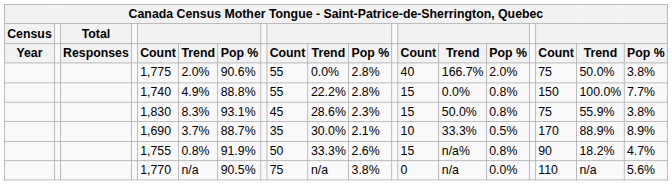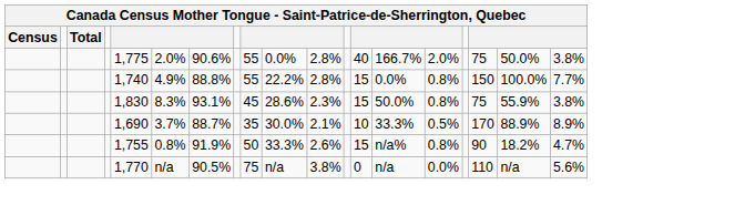 <table class="wikitable">
 <tr>
 <th colspan="19">Canada Census Mother Tongue - Saint-Patrice-de-Sherrington, Quebec</th>
 </tr>
 <tr>
 <th>Census</th>
 <td></td>
 <th>Total</th>
 <td colspan="1"></td>
 <th colspan="3"></th>
 <td colspan="1"></td>
 <th colspan="3"></th>
 <td colspan="1"></td>
 <th colspan="3"></th>
 <td colspan="1"></td>
 <th colspan="3"></th>
-</tr>
-<tr>
-<th>Year</th>
-<td></td>
-<th>Responses</th>
-<td></td>
-<th>Count</th>
-<th>Trend</th>
-<th>Pop %</th>
-<td></td>
-<th>Count</th>
-<th>Trend</th>
-<th>Pop %</th>
-<td></td>
-<th>Count</th>
-<th>Trend</th>
-<th>Pop %</th>
-<td></td>
-<th>Count</th>
-<th>Trend</th>
-<th>Pop %</th>
 </tr>
 <tr>
 <td></td>
 <td></td>
 <td></td>
 <td></td>
 <td>1,775</td>
 <td> 2.0%</td>
 <td>90.6%</td>
 <td></td>
 <td>55</td>
 <td> 0.0%</td>
 <td>2.8%</td>
 <td></td>
 <td>40</td>
 <td> 166.7%</td>
 <td>2.0%</td>
 <td></td>
 <td>75</td>
 <td> 50.0%</td>
 <td>3.8%</td>
 </tr>
 <tr>
 <td></td>
 <td></td>
 <td></td>
 <td></td>
 <td>1,740</td>
 <td> 4.9%</td>
 <td>88.8%</td>
 <td></td>
 <td>55</td>
 <td> 22.2%</td>
 <td>2.8%</td>
 <td></td>
 <td>15</td>
 <td> 0.0%</td>
 <td>0.8%</td>
 <td></td>
 <td>150</td>
 <td> 100.0%</td>
 <td>7.7%</td>
 </tr>
 <tr>
 <td></td>
 <td></td>
 <td></td>
 <td></td>
 <td>1,830</td>
 <td> 8.3%</td>
 <td>93.1%</td>
 <td></td>
 <td>45</td>
 <td> 28.6%</td>
 <td>2.3%</td>
 <td></td>
 <td>15</td>
 <td> 50.0%</td>
 <td>0.8%</td>
 <td></td>
 <td>75</td>
 <td> 55.9%</td>
 <td>3.8%</td>
 </tr>
 <tr>
 <td></td>
 <td></td>
 <td></td>
 <td></td>
 <td>1,690</td>
 <td> 3.7%</td>
 <td>88.7%</td>
 <td></td>
 <td>35</td>
 <td> 30.0%</td>
 <td>2.1%</td>
 <td></td>
 <td>10</td>
 <td> 33.3%</td>
 <td>0.5%</td>
 <td></td>
 <td>170</td>
 <td> 88.9%</td>
 <td>8.9%</td>
 </tr>
 <tr>
 <td></td>
 <td></td>
 <td></td>
 <td></td>
 <td>1,755</td>
 <td> 0.8%</td>
 <td>91.9%</td>
 <td></td>
 <td>50</td>
 <td> 33.3%</td>
 <td>2.6%</td>
 <td></td>
 <td>15</td>
 <td> n/a%</td>
 <td>0.8%</td>
 <td></td>
 <td>90</td>
 <td> 18.2%</td>
 <td>4.7%</td>
 </tr>
 <tr>
 <td></td>
 <td></td>
 <td></td>
 <td></td>
 <td>1,770</td>
 <td>n/a</td>
 <td>90.5%</td>
 <td></td>
 <td>75</td>
 <td>n/a</td>
 <td>3.8%</td>
 <td></td>
 <td>0</td>
 <td>n/a</td>
 <td>0.0%</td>
 <td></td>
 <td>110</td>
 <td>n/a</td>
 <td>5.6%</td>
 </tr>
 </table>
